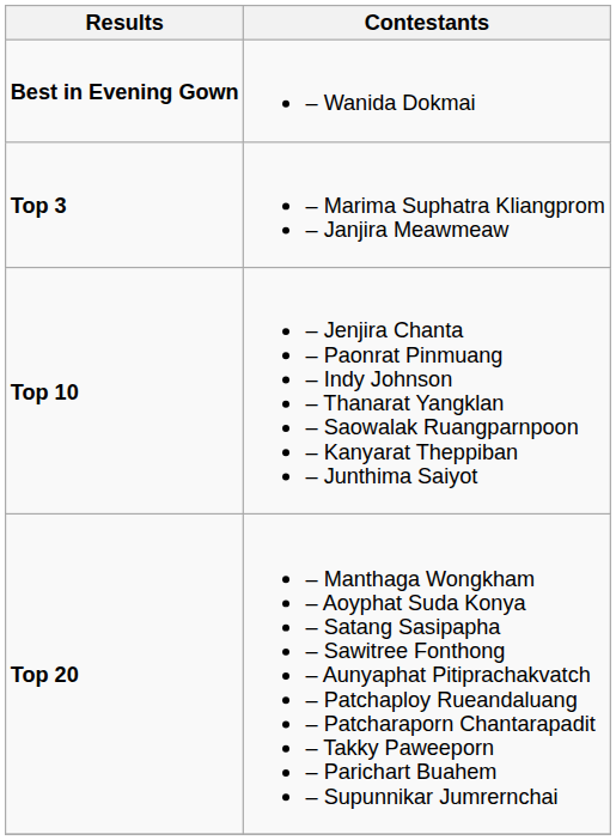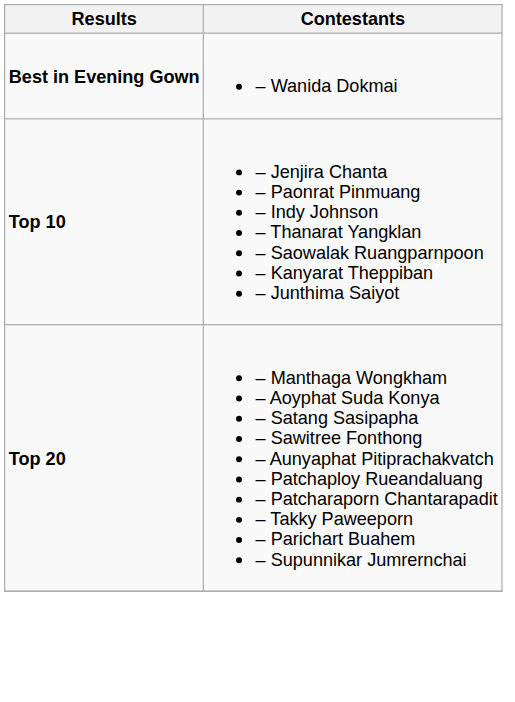 <table class="wikitable" style="font-size: 95%">
 <tr>
 <th>Results</th>
 <th>Contestants</th>
 </tr>
 <tr>
 <td><strong>Best in Evening Gown</strong></td>
 <td><br><ul><li><strong></strong> – Wanida Dokmai</li></ul></td>
-</tr>
-<tr>
-<td><strong>Top 3</strong></td>
-<td><br><ul><li><strong></strong> – Marima Suphatra Kliangprom</li><li><strong></strong> – Janjira Meawmeaw</li></ul></td>
 </tr>
 <tr>
 <td><strong>Top 10</strong></td>
 <td><br><ul><li><strong></strong> – Jenjira Chanta</li><li><strong></strong> – Paonrat Pinmuang</li><li><strong></strong> – Indy Johnson</li><li><strong></strong> – Thanarat Yangklan</li><li><strong></strong> – Saowalak Ruangparnpoon</li><li><strong></strong> – Kanyarat Theppiban</li><li><strong></strong> – Junthima Saiyot</li></ul></td>
 </tr>
 <tr>
 <td><strong>Top 20</strong></td>
 <td><br><ul><li><strong></strong> – Manthaga Wongkham</li><li><strong></strong> – Aoyphat Suda Konya</li><li><strong></strong> – Satang Sasipapha</li><li><strong></strong> – Sawitree Fonthong</li><li><strong></strong> – Aunyaphat Pitiprachakvatch</li><li><strong></strong> – Patchaploy Rueandaluang</li><li><strong></strong> – Patcharaporn Chantarapadit</li><li><strong></strong> – Takky Paweeporn</li><li><strong></strong> – Parichart Buahem</li><li><strong></strong> – Supunnikar Jumrernchai</li></ul></td>
 </tr>
 <tr>
 </tr>
 </table>
